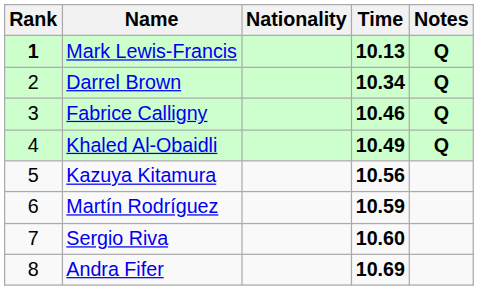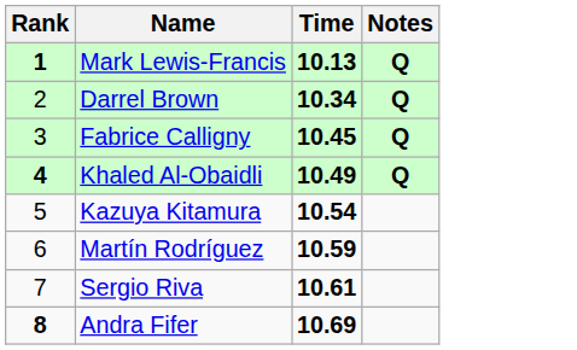 <table class="wikitable sortable" style="text-align:center">
 <tr>
 <th>Rank</th>
 <th>Name</th>
-<th>Nationality</th>
 <th>Time</th>
 <th>Notes</th>
 </tr>
 <tr bgcolor=ccffcc>
 <td><strong>1</strong></td>
 <td align=left><a href='#'>Mark Lewis-Francis</a></td>
-<td align=left></td>
 <td><strong>10.13</strong></td>
 <td><strong>Q</strong></td>
 </tr>
 <tr bgcolor=ccffcc>
 <td>2</td>
 <td align=left><a href='#'>Darrel Brown</a></td>
-<td align=left></td>
 <td><strong>10.34</strong></td>
 <td><strong>Q</strong></td>
 </tr>
 <tr bgcolor=ccffcc>
 <td>3</td>
 <td align=left><a href='#'>Fabrice Calligny</a></td>
-<td align=left></td>
-<td><strong>10.46</strong></td>
+<td><strong>10.45</strong></td>
 <td><strong>Q</strong></td>
 </tr>
 <tr bgcolor=ccffcc>
-<td>4</td>
+<td><strong>4</strong></td>
 <td align=left><a href='#'>Khaled Al-Obaidli</a></td>
-<td align=left></td>
 <td><strong>10.49</strong></td>
 <td><strong>Q</strong></td>
 </tr>
 <tr>
 <td>5</td>
 <td align=left><a href='#'>Kazuya Kitamura</a></td>
-<td align=left></td>
-<td><strong>10.56</strong></td>
+<td><strong>10.54</strong></td>
 <td></td>
 </tr>
 <tr>
 <td>6</td>
 <td align=left><a href='#'>Martín Rodríguez</a></td>
-<td align=left></td>
 <td><strong>10.59</strong></td>
 <td></td>
 </tr>
 <tr>
 <td>7</td>
 <td align=left><a href='#'>Sergio Riva</a></td>
-<td align=left></td>
-<td><strong>10.60</strong></td>
+<td><strong>10.61</strong></td>
 <td></td>
 </tr>
 <tr>
-<td>8</td>
+<td><strong>8</strong></td>
 <td align=left><a href='#'>Andra Fifer</a></td>
-<td align=left></td>
 <td><strong>10.69</strong></td>
 <td></td>
 </tr>
 </table>
